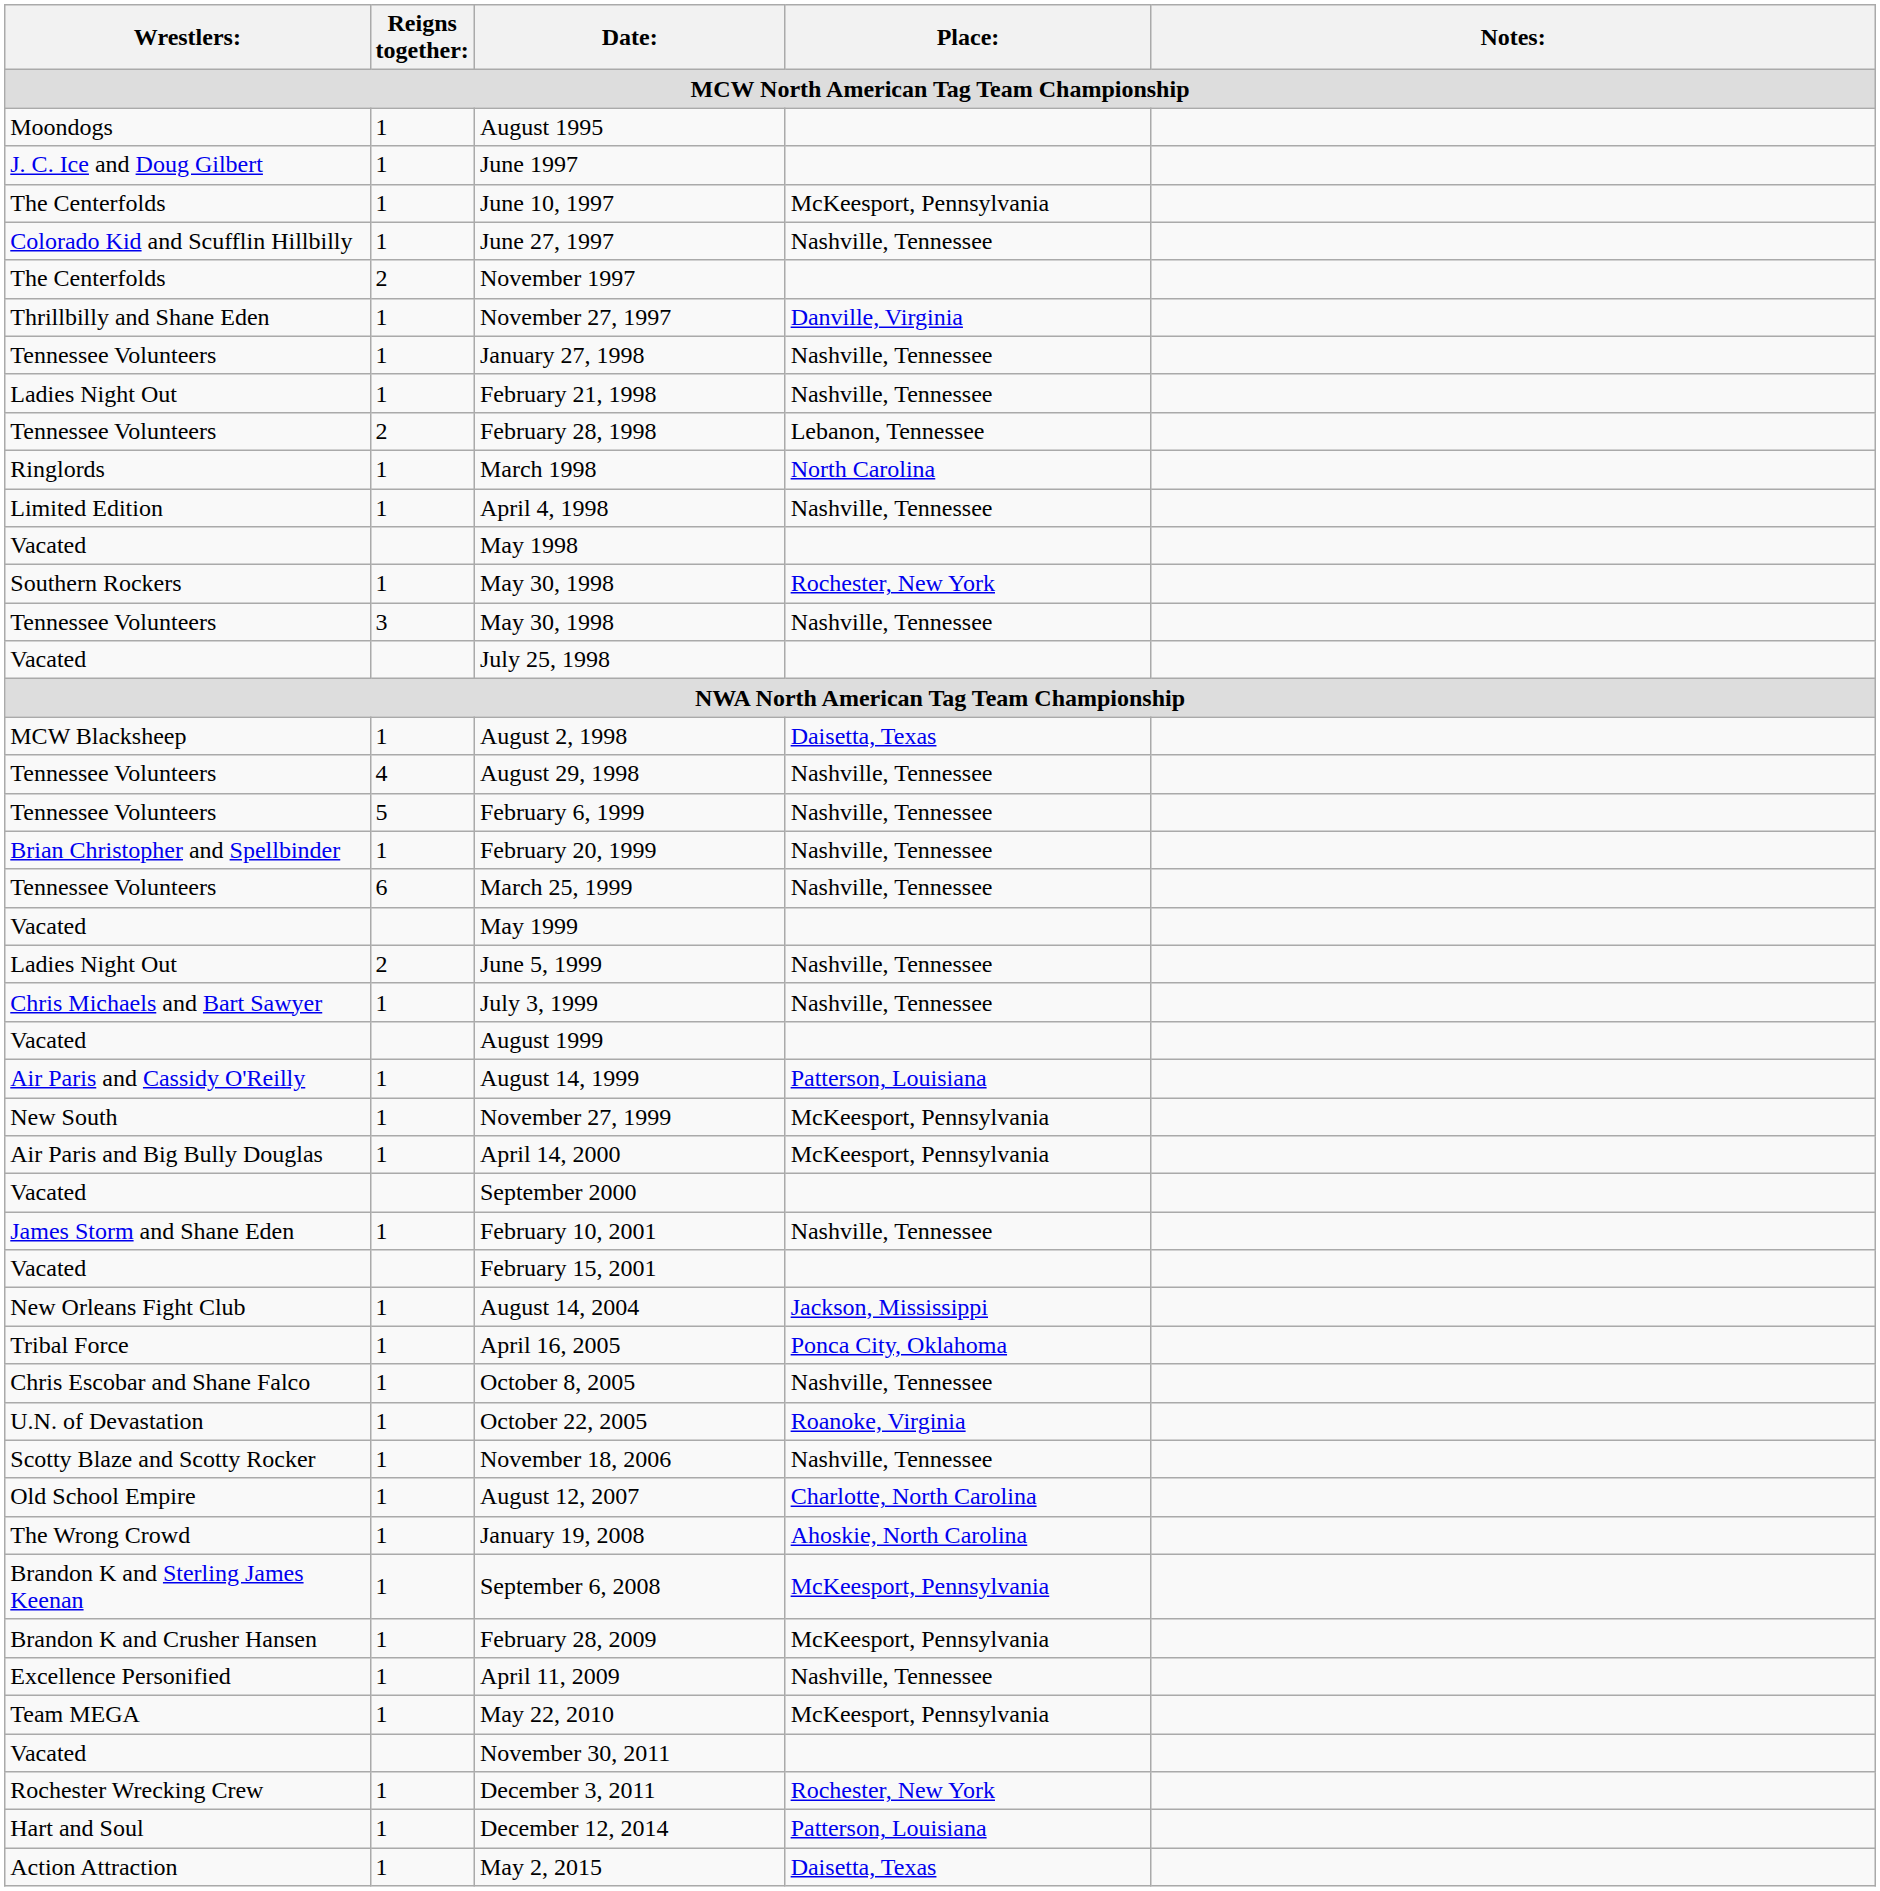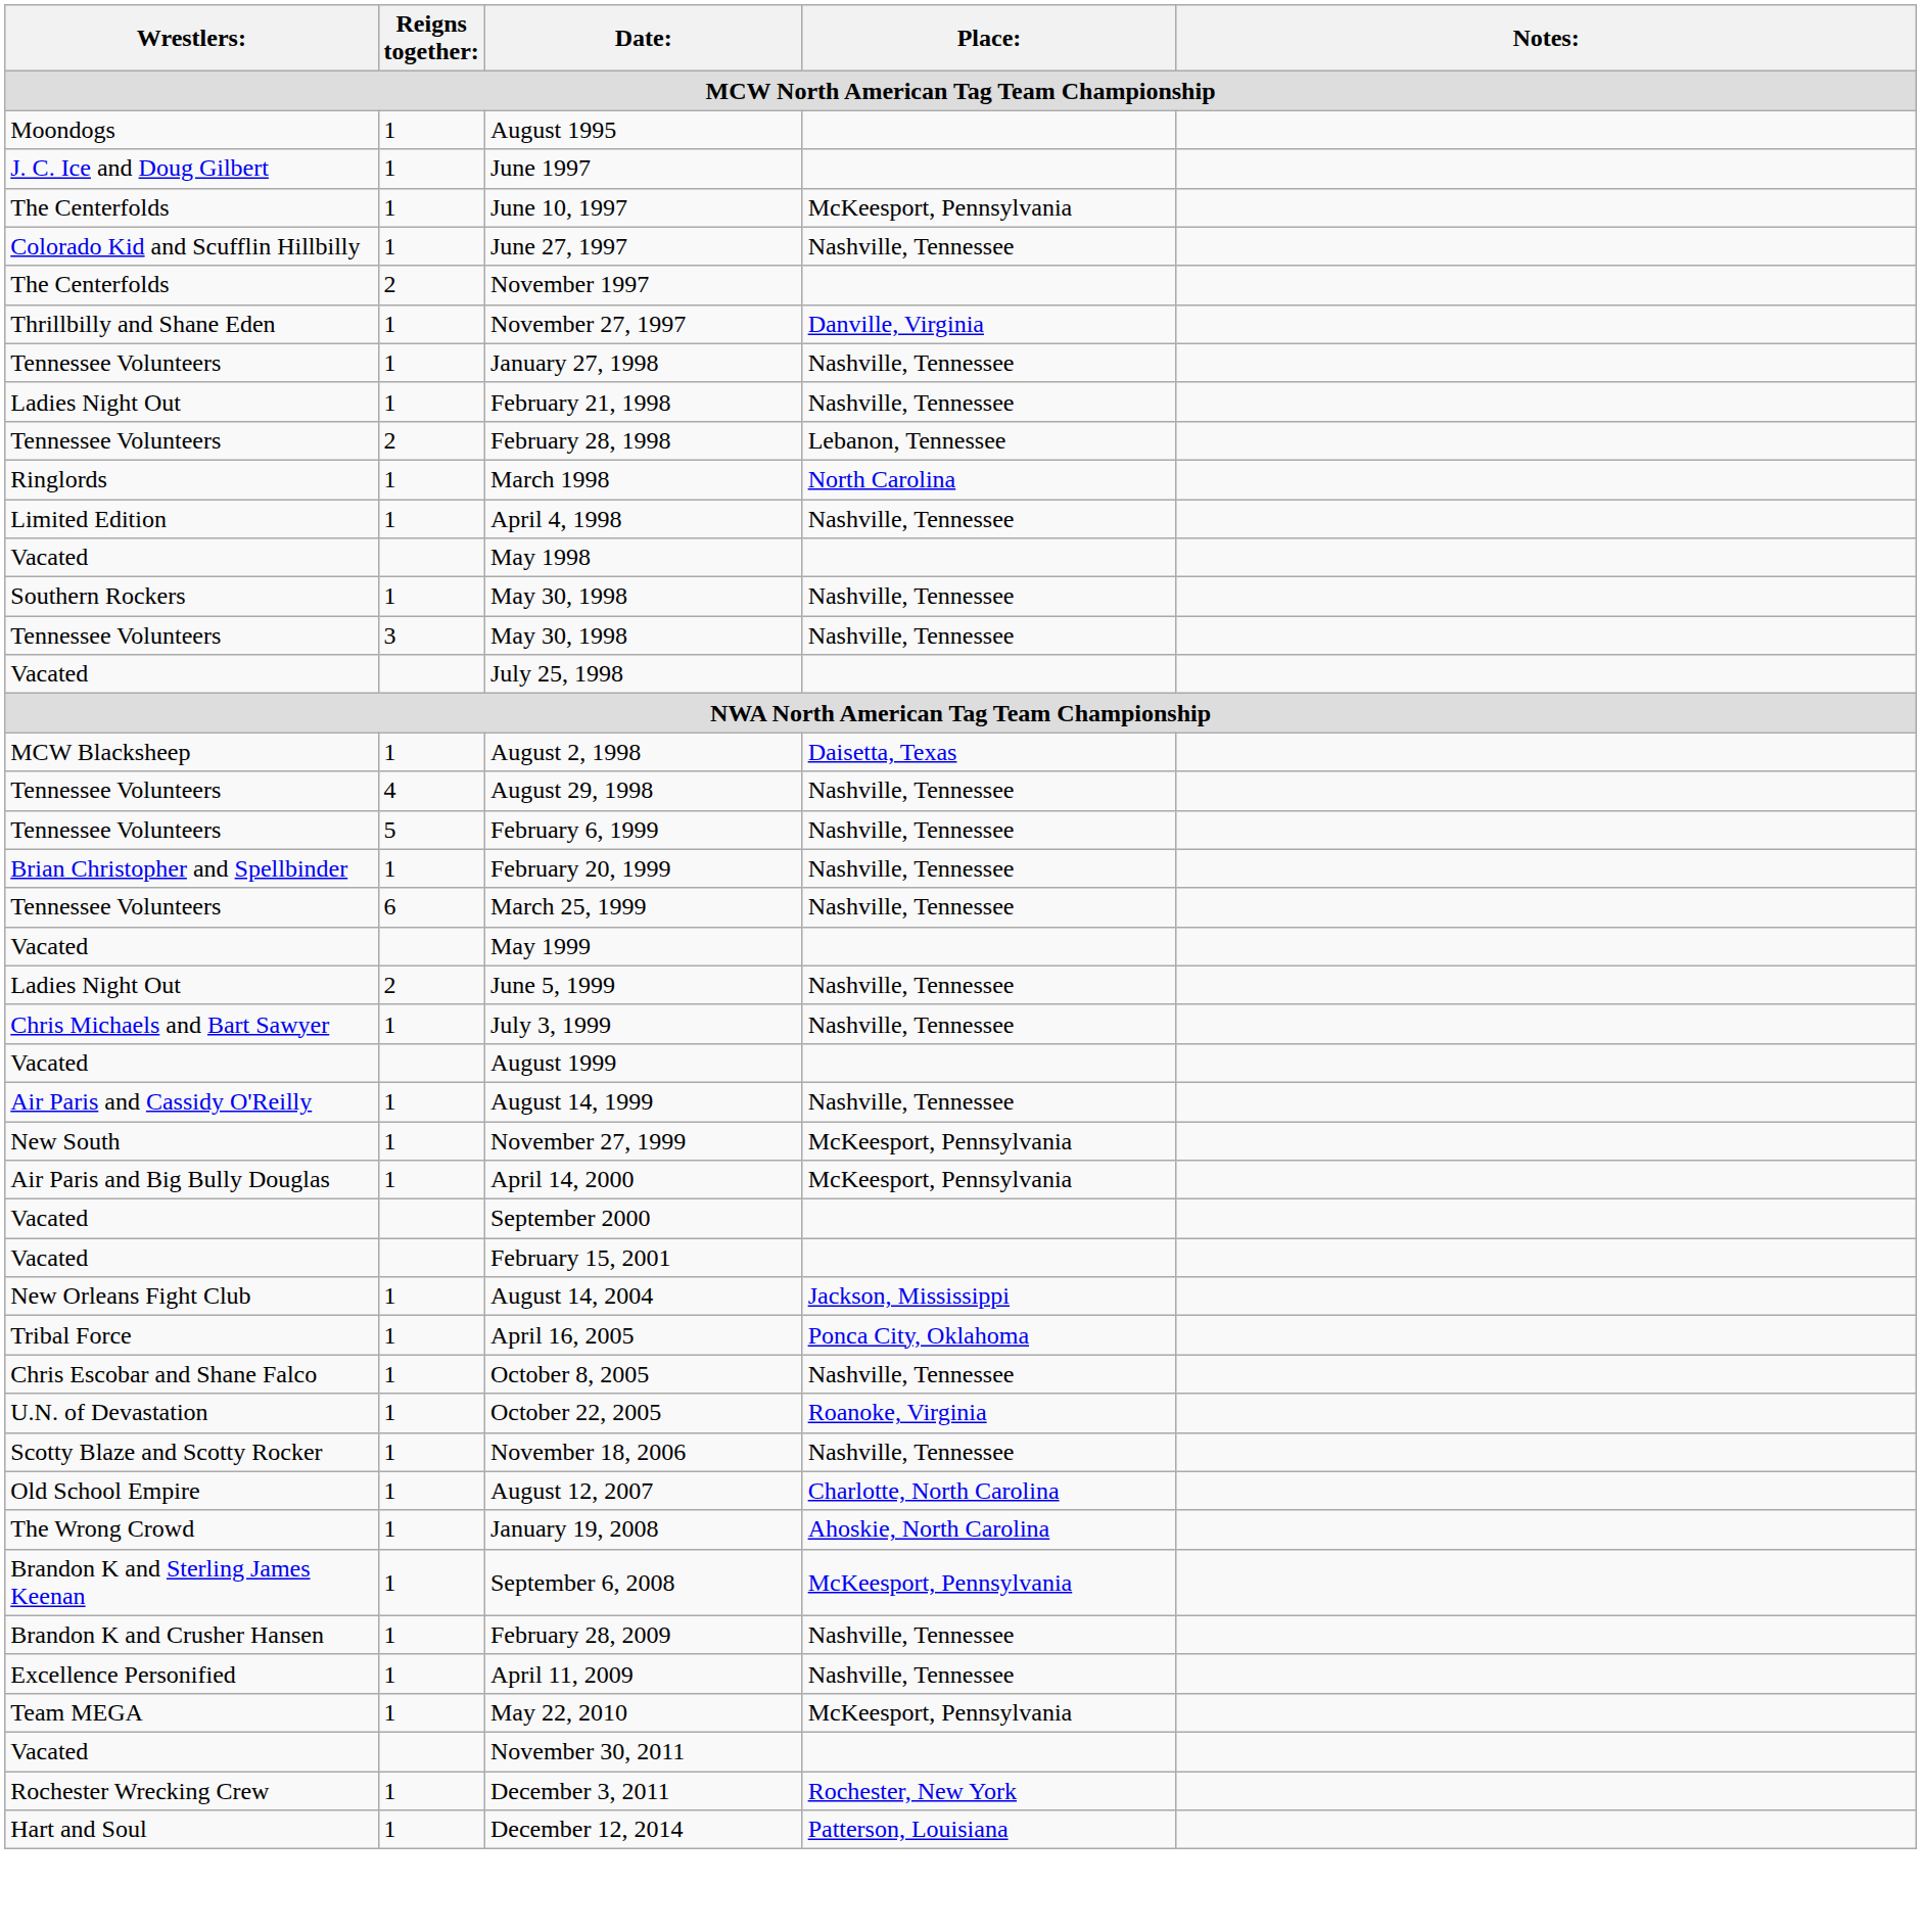 <table class="wikitable">
 <tr>
 <th width=20%><strong>Wrestlers:</strong></th>
 <th width=3%><strong>Reigns together:</strong></th>
 <th width=17%><strong>Date:</strong></th>
 <th width=20%><strong>Place:</strong></th>
 <th width=40%><strong>Notes:</strong></th>
 </tr>
 <tr>
 <td align=center colspan=5 style="background: #dddddd;"><strong>MCW North American Tag Team Championship</strong></td>
 </tr>
 <tr>
 <td>Moondogs</td>
 <td>1</td>
 <td>August 1995</td>
 <td></td>
 <td></td>
 </tr>
 <tr>
 <td><a href='#'>J. C. Ice</a> and <a href='#'>Doug Gilbert</a></td>
 <td>1</td>
 <td>June 1997</td>
 <td></td>
 <td></td>
 </tr>
 <tr>
 <td>The Centerfolds<br></td>
 <td>1</td>
 <td>June 10, 1997</td>
 <td>McKeesport, Pennsylvania</td>
 <td></td>
 </tr>
 <tr>
 <td><a href='#'>Colorado Kid</a> and Scufflin Hillbilly</td>
 <td>1</td>
 <td>June 27, 1997</td>
 <td>Nashville, Tennessee</td>
 <td></td>
 </tr>
 <tr>
 <td>The Centerfolds<br></td>
 <td>2</td>
 <td>November 1997</td>
 <td></td>
 <td></td>
 </tr>
 <tr>
 <td>Thrillbilly and Shane Eden</td>
 <td>1</td>
 <td>November 27, 1997</td>
 <td><a href='#'>Danville, Virginia</a></td>
 <td></td>
 </tr>
 <tr>
 <td>Tennessee Volunteers<br></td>
 <td>1</td>
 <td>January 27, 1998</td>
 <td>Nashville, Tennessee</td>
 <td></td>
 </tr>
 <tr>
 <td>Ladies Night Out<br></td>
 <td>1</td>
 <td>February 21, 1998</td>
 <td>Nashville, Tennessee</td>
 <td></td>
 </tr>
 <tr>
 <td>Tennessee Volunteers<br></td>
 <td>2</td>
 <td>February 28, 1998</td>
 <td>Lebanon, Tennessee</td>
 <td></td>
 </tr>
 <tr>
 <td>Ringlords<br></td>
 <td>1</td>
 <td>March 1998</td>
 <td><a href='#'>North Carolina</a></td>
 <td></td>
 </tr>
 <tr>
 <td>Limited Edition<br></td>
 <td>1</td>
 <td>April 4, 1998</td>
 <td>Nashville, Tennessee</td>
 <td></td>
 </tr>
 <tr>
 <td>Vacated</td>
 <td></td>
 <td>May 1998</td>
 <td></td>
 <td></td>
 </tr>
 <tr>
 <td>Southern Rockers<br></td>
 <td>1</td>
 <td>May 30, 1998</td>
-<td><a href='#'>Rochester, New York</a></td>
+<td>Nashville, Tennessee</td>
 <td></td>
 </tr>
 <tr>
 <td>Tennessee Volunteers<br></td>
 <td>3</td>
 <td>May 30, 1998</td>
 <td>Nashville, Tennessee</td>
 <td></td>
 </tr>
 <tr>
 <td>Vacated</td>
 <td></td>
 <td>July 25, 1998</td>
 <td></td>
 <td></td>
 </tr>
 <tr>
 <td align=center colspan=5 style="background: #dddddd;"><strong>NWA North American Tag Team Championship</strong></td>
 </tr>
 <tr>
 <td>MCW Blacksheep<br></td>
 <td>1</td>
 <td>August 2, 1998</td>
 <td><a href='#'>Daisetta, Texas</a></td>
 <td></td>
 </tr>
 <tr>
 <td>Tennessee Volunteers<br></td>
 <td>4</td>
 <td>August 29, 1998</td>
 <td>Nashville, Tennessee</td>
 <td></td>
 </tr>
 <tr>
 <td>Tennessee Volunteers<br></td>
 <td>5</td>
 <td>February 6, 1999</td>
 <td>Nashville, Tennessee</td>
 <td></td>
 </tr>
 <tr>
 <td><a href='#'>Brian Christopher</a> and <a href='#'>Spellbinder</a></td>
 <td>1</td>
 <td>February 20, 1999</td>
 <td>Nashville, Tennessee</td>
 <td></td>
 </tr>
 <tr>
 <td>Tennessee Volunteers<br></td>
 <td>6</td>
 <td>March 25, 1999</td>
 <td>Nashville, Tennessee</td>
 <td></td>
 </tr>
 <tr>
 <td>Vacated</td>
 <td></td>
 <td>May 1999</td>
 <td></td>
 <td></td>
 </tr>
 <tr>
 <td>Ladies Night Out</td>
 <td>2</td>
 <td>June 5, 1999</td>
 <td>Nashville, Tennessee</td>
 <td></td>
 </tr>
 <tr>
 <td><a href='#'>Chris Michaels</a> and <a href='#'>Bart Sawyer</a></td>
 <td>1</td>
 <td>July 3, 1999</td>
 <td>Nashville, Tennessee</td>
 <td></td>
 </tr>
 <tr>
 <td>Vacated</td>
 <td></td>
 <td>August 1999</td>
 <td></td>
 <td></td>
 </tr>
 <tr>
 <td><a href='#'>Air Paris</a> and <a href='#'>Cassidy O'Reilly</a></td>
 <td>1</td>
 <td>August 14, 1999</td>
-<td><a href='#'>Patterson, Louisiana</a></td>
+<td>Nashville, Tennessee</td>
 <td></td>
 </tr>
 <tr>
 <td>New South<br></td>
 <td>1</td>
 <td>November 27, 1999</td>
 <td>McKeesport, Pennsylvania</td>
 <td></td>
 </tr>
 <tr>
 <td>Air Paris and Big Bully Douglas</td>
 <td>1</td>
 <td>April 14, 2000</td>
 <td>McKeesport, Pennsylvania</td>
 <td></td>
 </tr>
 <tr>
 <td>Vacated</td>
 <td></td>
 <td>September 2000</td>
 <td></td>
-<td></td>
-</tr>
-<tr>
-<td><a href='#'>James Storm</a> and Shane Eden</td>
-<td>1</td>
-<td>February 10, 2001</td>
-<td>Nashville, Tennessee</td>
 <td></td>
 </tr>
 <tr>
 <td>Vacated</td>
 <td></td>
 <td>February 15, 2001</td>
 <td></td>
 <td></td>
 </tr>
 <tr>
 <td>New Orleans Fight Club <br></td>
 <td>1</td>
 <td>August 14, 2004</td>
 <td><a href='#'>Jackson, Mississippi</a></td>
 <td></td>
 </tr>
 <tr>
 <td>Tribal Force <br></td>
 <td>1</td>
 <td>April 16, 2005</td>
 <td><a href='#'>Ponca City, Oklahoma</a></td>
 <td></td>
 </tr>
 <tr>
 <td>Chris Escobar and Shane Falco</td>
 <td>1</td>
 <td>October 8, 2005</td>
 <td>Nashville, Tennessee</td>
 <td></td>
 </tr>
 <tr>
 <td>U.N. of Devastation <br></td>
 <td>1</td>
 <td>October 22, 2005</td>
 <td><a href='#'>Roanoke, Virginia</a></td>
 <td></td>
 </tr>
 <tr>
 <td>Scotty Blaze and Scotty Rocker</td>
 <td>1</td>
 <td>November 18, 2006</td>
 <td>Nashville, Tennessee</td>
 <td></td>
 </tr>
 <tr>
 <td>Old School Empire <br></td>
 <td>1</td>
 <td>August 12, 2007</td>
 <td><a href='#'>Charlotte, North Carolina</a></td>
 <td></td>
 </tr>
 <tr>
 <td>The Wrong Crowd <br></td>
 <td>1</td>
 <td>January 19, 2008</td>
 <td><a href='#'>Ahoskie, North Carolina</a></td>
 <td></td>
 </tr>
 <tr>
 <td>Brandon K and <a href='#'>Sterling James Keenan</a></td>
 <td>1</td>
 <td>September 6, 2008</td>
 <td><a href='#'>McKeesport, Pennsylvania</a></td>
 <td></td>
 </tr>
 <tr>
 <td>Brandon K and Crusher Hansen</td>
 <td>1</td>
 <td>February 28, 2009</td>
-<td>McKeesport, Pennsylvania</td>
+<td>Nashville, Tennessee</td>
 <td></td>
 </tr>
 <tr>
 <td>Excellence Personified <br></td>
 <td>1</td>
 <td>April 11, 2009</td>
 <td>Nashville, Tennessee</td>
 <td></td>
 </tr>
 <tr>
 <td>Team MEGA <br></td>
 <td>1</td>
 <td>May 22, 2010</td>
 <td>McKeesport, Pennsylvania</td>
 <td></td>
 </tr>
 <tr>
 <td>Vacated</td>
 <td></td>
 <td>November 30, 2011</td>
 <td></td>
 <td> </td>
 </tr>
 <tr>
 <td>Rochester Wrecking Crew <br></td>
 <td>1</td>
 <td>December 3, 2011</td>
 <td><a href='#'>Rochester, New York</a></td>
 <td></td>
 </tr>
 <tr>
 <td>Hart and Soul <br></td>
 <td>1</td>
 <td>December 12, 2014</td>
 <td><a href='#'>Patterson, Louisiana</a></td>
 <td></td>
 </tr>
-<tr>
-<td>Action Attraction <br></td>
-<td>1</td>
-<td>May 2, 2015</td>
-<td><a href='#'>Daisetta, Texas</a></td>
-<td></td>
-</tr>
 </table>
